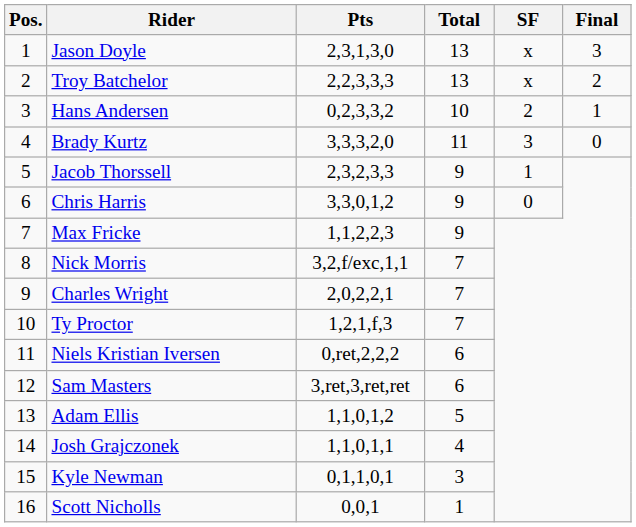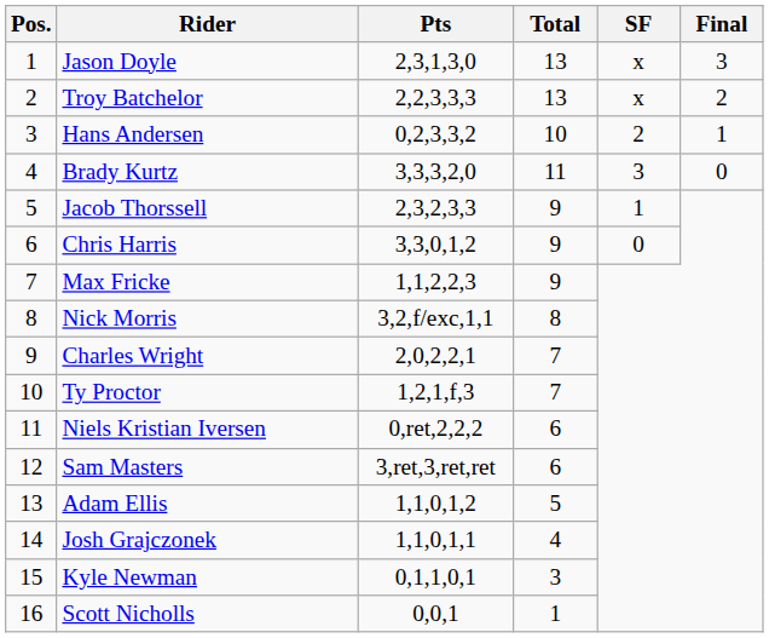 <table class=wikitable>
 <tr>
 <th width=25px>Pos.</th>
 <th width=200px>Rider</th>
 <th width=100px>Pts</th>
 <th width=50px>Total</th>
 <th width=50px>SF</th>
 <th width=50px>Final</th>
 </tr>
 <tr align=center >
 <td>1</td>
 <td align=left> <a href='#'>Jason Doyle</a></td>
 <td>2,3,1,3,0</td>
 <td>13</td>
 <td>x</td>
 <td>3</td>
 </tr>
 <tr align=center>
 <td>2</td>
 <td align=left> <a href='#'>Troy Batchelor</a></td>
 <td>2,2,3,3,3</td>
 <td>13</td>
 <td>x</td>
 <td>2</td>
 </tr>
 <tr align=center>
 <td>3</td>
 <td align=left> <a href='#'>Hans Andersen</a></td>
 <td>0,2,3,3,2</td>
 <td>10</td>
 <td>2</td>
 <td>1</td>
 </tr>
 <tr align=center>
 <td>4</td>
 <td align=left> <a href='#'>Brady Kurtz</a></td>
 <td>3,3,3,2,0</td>
 <td>11</td>
 <td>3</td>
 <td>0</td>
 </tr>
 <tr align=center>
 <td>5</td>
 <td align=left> <a href='#'>Jacob Thorssell</a></td>
 <td>2,3,2,3,3</td>
 <td>9</td>
 <td>1</td>
 </tr>
 <tr align=center>
 <td>6</td>
 <td align=left> <a href='#'>Chris Harris</a></td>
 <td>3,3,0,1,2</td>
 <td>9</td>
 <td>0</td>
 </tr>
 <tr align=center>
 <td>7</td>
 <td align=left> <a href='#'>Max Fricke</a></td>
 <td>1,1,2,2,3</td>
 <td>9</td>
 </tr>
 <tr align=center>
 <td>8</td>
 <td align=left> <a href='#'>Nick Morris</a></td>
 <td>3,2,f/exc,1,1</td>
-<td>7</td>
+<td>8</td>
 </tr>
 <tr align=center>
 <td>9</td>
 <td align=left> <a href='#'>Charles  Wright</a></td>
 <td>2,0,2,2,1</td>
 <td>7</td>
 </tr>
 <tr align=center>
 <td>10</td>
 <td align=left> <a href='#'>Ty Proctor</a></td>
 <td>1,2,1,f,3</td>
 <td>7</td>
 </tr>
 <tr align=center>
 <td>11</td>
 <td align=left> <a href='#'>Niels Kristian Iversen</a></td>
 <td>0,ret,2,2,2</td>
 <td>6</td>
 </tr>
 <tr align=center>
 <td>12</td>
 <td align=left> <a href='#'>Sam Masters</a></td>
 <td>3,ret,3,ret,ret</td>
 <td>6</td>
 </tr>
 <tr align=center>
 <td>13</td>
 <td align=left> <a href='#'>Adam Ellis</a></td>
 <td>1,1,0,1,2</td>
 <td>5</td>
 </tr>
 <tr align=center>
 <td>14</td>
 <td align=left> <a href='#'>Josh Grajczonek</a></td>
 <td>1,1,0,1,1</td>
 <td>4</td>
 </tr>
 <tr align=center>
 <td>15</td>
 <td align=left> <a href='#'>Kyle Newman</a></td>
 <td>0,1,1,0,1</td>
 <td>3</td>
 </tr>
 <tr align=center>
 <td>16</td>
 <td align=left> <a href='#'>Scott Nicholls</a></td>
 <td>0,0,1</td>
 <td>1</td>
 </tr>
 </table>
